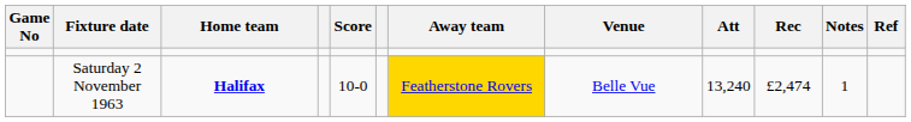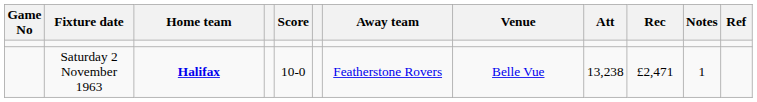 <table class="wikitable" style="text-align:center;">
 <tr>
 <th width=20 abbr="No">Game No</th>
 <th width=100 abbr="Date">Fixture date</th>
 <th width=150 abbr="Home team">Home team</th>
 <th width=5 abbr="space"></th>
 <th width=20 abbr="Score">Score</th>
 <th width=5 abbr="space"></th>
 <th width=150 abbr="Away team">Away team</th>
 <th width=150 abbr="Venue">Venue</th>
 <th width=45 abbr="Att">Att</th>
 <th width=60 abbr="Rec">Rec</th>
 <th width=20 abbr="Notes">Notes</th>
 <th width=30 abbr="Ref">Ref</th>
 </tr>
 <tr>
 <td></td>
 <td></td>
 <td></td>
 <td></td>
 <td></td>
 <td></td>
 <td></td>
 <td></td>
 <td></td>
 <td></td>
 <td></td>
 </tr>
 <tr>
 <td></td>
 <td>Saturday 2 November 1963</td>
 <td><strong><a href='#'>Halifax</a></strong></td>
 <td></td>
 <td>10-0</td>
 <td></td>
-<td style="background: gold;"><a href='#'>Featherstone Rovers</a></td>
+<td><a href='#'>Featherstone Rovers</a></td>
 <td><a href='#'>Belle Vue</a></td>
-<td>13,240</td>
-<td>£2,474</td>
+<td>13,238</td>
+<td>£2,471</td>
 <td>1</td>
 <td></td>
 </tr>
 </table>
